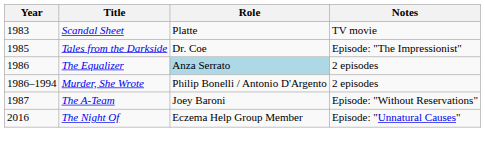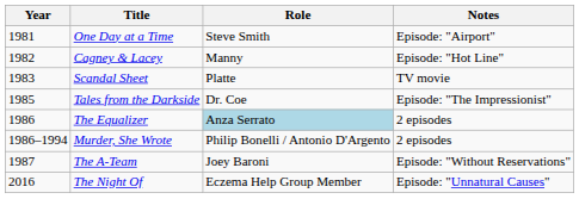 <table class="wikitable sortable">
 <tr>
 <th>Year</th>
 <th>Title</th>
 <th>Role</th>
 <th>Notes</th>
+</tr>
+<tr>
+<td>1981</td>
+<td><em><a href='#'>One Day at a Time</a></em></td>
+<td>Steve Smith</td>
+<td>Episode: "Airport"</td>
+</tr>
+<tr>
+<td>1982</td>
+<td><em><a href='#'>Cagney & Lacey</a></em></td>
+<td>Manny</td>
+<td>Episode: "Hot Line"</td>
 </tr>
 <tr>
 <td>1983</td>
 <td><em><a href='#'>Scandal Sheet</a></em></td>
 <td>Platte</td>
 <td>TV movie</td>
 </tr>
 <tr>
 <td>1985</td>
 <td><em><a href='#'>Tales from the Darkside</a></em></td>
 <td>Dr. Coe</td>
 <td>Episode: "The Impressionist"</td>
 </tr>
 <tr>
 <td>1986</td>
 <td><em><a href='#'>The Equalizer</a></em></td>
 <td style="background: lightblue;">Anza Serrato</td>
 <td>2 episodes</td>
 </tr>
 <tr>
 <td>1986–1994</td>
 <td><em><a href='#'>Murder, She Wrote</a></em></td>
 <td>Philip Bonelli / Antonio D'Argento</td>
 <td>2 episodes</td>
 </tr>
 <tr>
 <td>1987</td>
 <td><em><a href='#'>The A-Team</a></em></td>
 <td>Joey Baroni</td>
 <td>Episode: "Without Reservations"</td>
 </tr>
 <tr>
 <td>2016</td>
 <td><em><a href='#'>The Night Of</a></em></td>
 <td>Eczema Help Group Member</td>
 <td>Episode: "<a href='#'>Unnatural Causes</a>"</td>
 </tr>
 </table>
